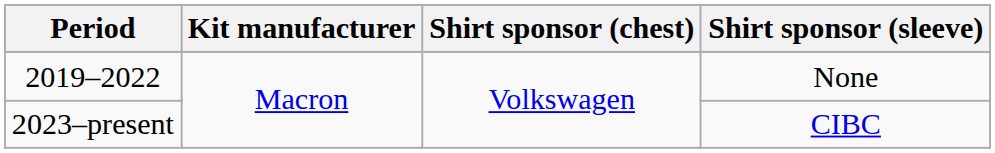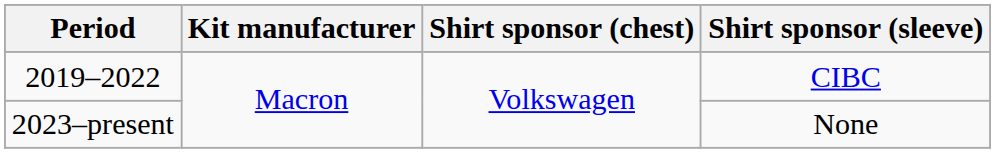 <table class="wikitable" style="text-align:center">
 <tr>
 <th>Period</th>
 <th>Kit manufacturer</th>
 <th>Shirt sponsor (chest)</th>
 <th>Shirt sponsor (sleeve)</th>
 </tr>
 <tr>
 <td>2019–2022</td>
 <td rowspan="2"><a href='#'>Macron</a></td>
 <td rowspan="2"><a href='#'>Volkswagen</a></td>
-<td>None</td>
+<td><a href='#'>CIBC</a></td>
 </tr>
 <tr>
 <td>2023–present</td>
-<td><a href='#'>CIBC</a></td>
+<td>None</td>
 </tr>
 </table>
